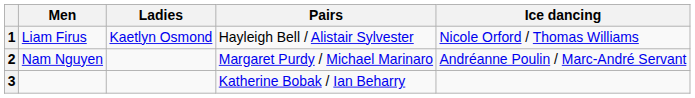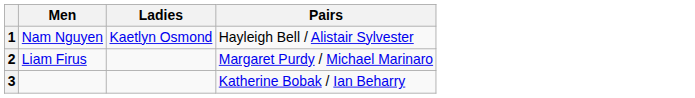 <table class="wikitable">
 <tr>
 <th></th>
 <th>Men</th>
 <th>Ladies</th>
 <th>Pairs</th>
-<th>Ice dancing</th>
 </tr>
 <tr>
 <th>1</th>
-<td><a href='#'>Liam Firus</a></td>
+<td><a href='#'>Nam Nguyen</a></td>
 <td><a href='#'>Kaetlyn Osmond</a></td>
 <td>Hayleigh Bell / <a href='#'>Alistair Sylvester</a></td>
-<td><a href='#'>Nicole Orford</a> / <a href='#'>Thomas Williams</a></td>
 </tr>
 <tr>
 <th>2</th>
-<td><a href='#'>Nam Nguyen</a></td>
+<td><a href='#'>Liam Firus</a></td>
 <td></td>
 <td><a href='#'>Margaret Purdy</a> / <a href='#'>Michael Marinaro</a></td>
-<td><a href='#'>Andréanne Poulin</a> / <a href='#'>Marc-André Servant</a></td>
 </tr>
 <tr>
 <th>3</th>
 <td></td>
 <td></td>
 <td><a href='#'>Katherine Bobak</a> / <a href='#'>Ian Beharry</a></td>
-<td></td>
 </tr>
 </table>
